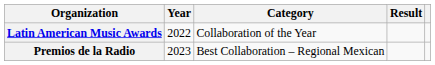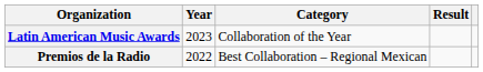 <table class="wikitable sortable plainrowheaders" style="border:none; margin:0;">
 <tr>
 <th scope="col">Organization</th>
 <th scope="col">Year</th>
 <th scope="col">Category</th>
 <th scope="col">Result</th>
 <th class="unsortable" scope="col"></th>
 </tr>
 <tr>
 <th scope="row"><a href='#'>Latin American Music Awards</a></th>
-<td>2022</td>
+<td>2023</td>
 <td>Collaboration of the Year</td>
 <td></td>
 <td style="text-align:center;"></td>
 </tr>
 <tr>
 <th scope="row">Premios de la Radio</th>
-<td>2023</td>
+<td>2022</td>
 <td>Best Collaboration – Regional Mexican</td>
 <td></td>
 <td style="text-align:center;"></td>
 </tr>
 <tr>
 </tr>
 </table>
